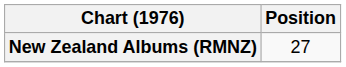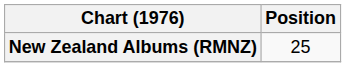 <table class="wikitable plainrowheaders" style="text-align:center">
 <tr>
 <th>Chart (1976)</th>
 <th>Position</th>
 </tr>
 <tr>
 <th scope="row">New Zealand Albums (RMNZ)</th>
-<td>27</td>
+<td>25</td>
 </tr>
 <tr>
 </tr>
 </table>
